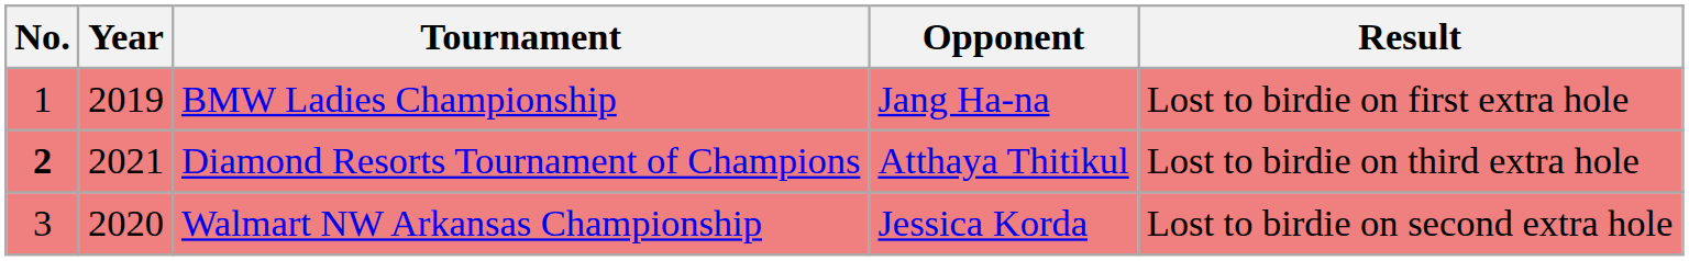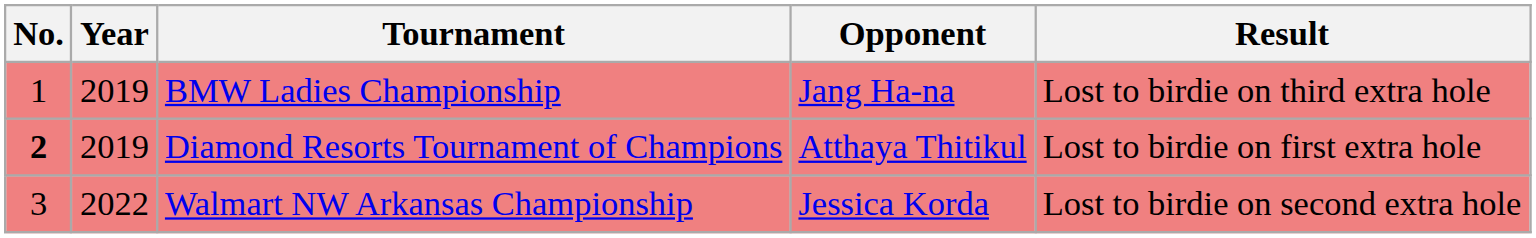 <table class="wikitable" style="font-size:95%;">
 <tr>
 <th>No.</th>
 <th>Year</th>
 <th>Tournament</th>
 <th>Opponent</th>
 <th>Result</th>
 </tr>
 <tr style="background:#F08080;">
 <td align=center>1</td>
 <td>2019</td>
 <td><a href='#'>BMW Ladies Championship</a></td>
 <td> <a href='#'>Jang Ha-na</a></td>
+<td>Lost to birdie on third extra hole</td>
+</tr>
+<tr style="background:#F08080;">
+<td align=center><strong>2</strong></td>
+<td>2019</td>
+<td><a href='#'>Diamond Resorts Tournament of Champions</a></td>
+<td> <a href='#'>Atthaya Thitikul</a></td>
 <td>Lost to birdie on first extra hole</td>
 </tr>
 <tr style="background:#F08080;">
-<td align=center><strong>2</strong></td>
-<td>2021</td>
-<td><a href='#'>Diamond Resorts Tournament of Champions</a></td>
-<td> <a href='#'>Atthaya Thitikul</a></td>
-<td>Lost to birdie on third extra hole</td>
-</tr>
-<tr style="background:#F08080;">
 <td align=center>3</td>
-<td>2020</td>
+<td>2022</td>
 <td><a href='#'>Walmart NW Arkansas Championship</a></td>
 <td> <a href='#'>Jessica Korda</a></td>
 <td>Lost to birdie on second extra hole</td>
 </tr>
 </table>
